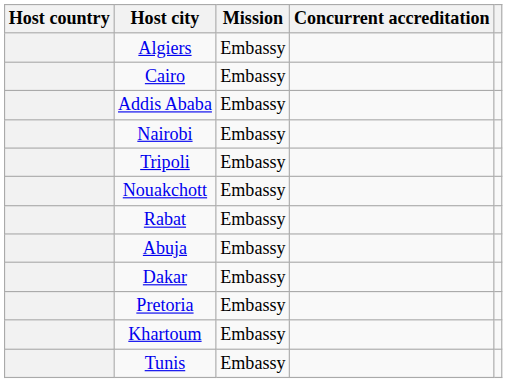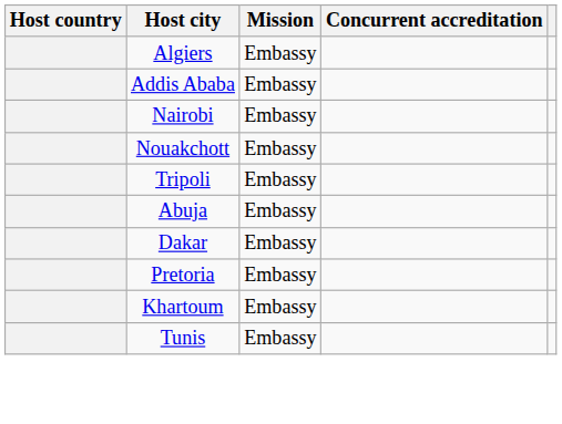 <table class="wikitable plainrowheaders" style="text-align:center">
 <tr>
 <th scope="col">Host country</th>
 <th scope="col">Host city</th>
 <th scope="col">Mission</th>
 <th scope="col">Concurrent accreditation</th>
 <th scope="col"></th>
 </tr>
 <tr>
 <th scope="row"></th>
 <td><a href='#'>Algiers</a></td>
-<td>Embassy</td>
-<td></td>
-<td></td>
-</tr>
-<tr>
-<th scope="row"></th>
-<td><a href='#'>Cairo</a></td>
 <td>Embassy</td>
 <td></td>
 <td></td>
 </tr>
 <tr>
 <th scope="row"></th>
 <td><a href='#'>Addis Ababa</a></td>
 <td>Embassy</td>
 <td></td>
 <td></td>
 </tr>
 <tr>
 <th scope="row"></th>
 <td><a href='#'>Nairobi</a></td>
 <td>Embassy</td>
 <td></td>
 <td></td>
 </tr>
 <tr>
 <th scope="row"></th>
-<td><a href='#'>Tripoli</a></td>
-<td>Embassy</td>
-<td></td>
-<td></td>
-</tr>
-<tr>
-<th scope="row"></th>
 <td><a href='#'>Nouakchott</a></td>
 <td>Embassy</td>
 <td></td>
 <td></td>
 </tr>
 <tr>
 <th scope="row"></th>
-<td><a href='#'>Rabat</a></td>
+<td><a href='#'>Tripoli</a></td>
 <td>Embassy</td>
 <td></td>
 <td></td>
 </tr>
 <tr>
 <th scope="row"></th>
 <td><a href='#'>Abuja</a></td>
 <td>Embassy</td>
 <td></td>
 <td></td>
 </tr>
 <tr>
 <th scope="row"></th>
 <td><a href='#'>Dakar</a></td>
 <td>Embassy</td>
 <td></td>
 <td></td>
 </tr>
 <tr>
 <th scope="row"></th>
 <td><a href='#'>Pretoria</a></td>
 <td>Embassy</td>
 <td></td>
 <td></td>
 </tr>
 <tr>
 <th scope="row"></th>
 <td><a href='#'>Khartoum</a></td>
 <td>Embassy</td>
 <td></td>
 <td></td>
 </tr>
 <tr>
 <th scope="row"></th>
 <td><a href='#'>Tunis</a></td>
 <td>Embassy</td>
 <td></td>
 <td></td>
 </tr>
 </table>
